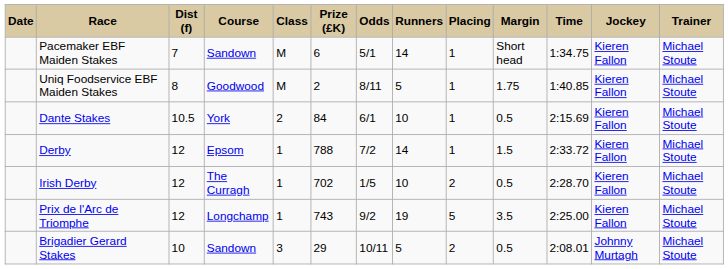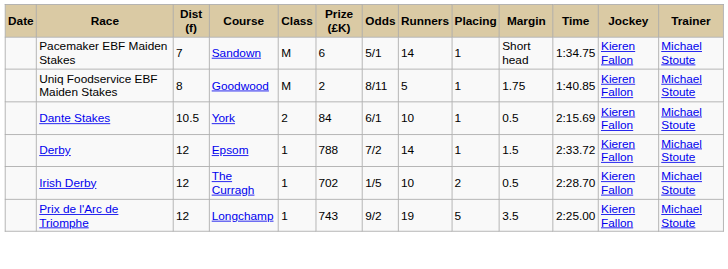 <table class = "wikitable sortable" | border="1" cellpadding="1" style="text-align:centre; margin-left:1em; float:centre; border-collapse: collapse; font-size:88%">
 <tr style="background:#dacaa4; text-align:center;">
 <th style="background-color:#dacaa4;">Date</th>
 <th style="background-color:#dacaa4;">Race</th>
 <th style="background-color:#dacaa4;">Dist (f)</th>
 <th style="background-color:#dacaa4;">Course</th>
 <th style="background-color:#dacaa4;">Class</th>
 <th style="background-color:#dacaa4;">Prize (£K)</th>
 <th style="background-color:#dacaa4;">Odds</th>
 <th style="background-color:#dacaa4;">Runners</th>
 <th style="background-color:#dacaa4;">Placing</th>
 <th style="background-color:#dacaa4;">Margin</th>
 <th style="background-color:#dacaa4;">Time</th>
 <th style="background-color:#dacaa4;">Jockey</th>
 <th style="background-color:#dacaa4;">Trainer</th>
 </tr>
 <tr>
 <td></td>
 <td>Pacemaker EBF Maiden Stakes</td>
 <td>7</td>
 <td><a href='#'>Sandown</a></td>
 <td>M</td>
 <td>6</td>
 <td>5/1</td>
 <td>14</td>
 <td>1</td>
 <td>Short head</td>
 <td>1:34.75</td>
 <td><a href='#'>Kieren Fallon</a></td>
 <td><a href='#'>Michael Stoute</a></td>
 </tr>
 <tr>
 <td></td>
 <td>Uniq Foodservice EBF Maiden Stakes</td>
 <td>8</td>
 <td><a href='#'>Goodwood</a></td>
 <td>M</td>
 <td>2</td>
 <td>8/11</td>
 <td>5</td>
 <td>1</td>
 <td>1.75</td>
 <td>1:40.85</td>
 <td><a href='#'>Kieren Fallon</a></td>
 <td><a href='#'>Michael Stoute</a></td>
 </tr>
 <tr>
 <td></td>
 <td><a href='#'>Dante Stakes</a></td>
 <td>10.5</td>
 <td><a href='#'>York</a></td>
 <td>2</td>
 <td>84</td>
 <td>6/1</td>
 <td>10</td>
 <td>1</td>
 <td>0.5</td>
 <td>2:15.69</td>
 <td><a href='#'>Kieren Fallon</a></td>
 <td><a href='#'>Michael Stoute</a></td>
 </tr>
 <tr>
 <td></td>
 <td><a href='#'>Derby</a></td>
 <td>12</td>
 <td><a href='#'>Epsom</a></td>
 <td>1</td>
 <td>788</td>
 <td>7/2</td>
 <td>14</td>
 <td>1</td>
 <td>1.5</td>
 <td>2:33.72</td>
 <td><a href='#'>Kieren Fallon</a></td>
 <td><a href='#'>Michael Stoute</a></td>
 </tr>
 <tr>
 <td></td>
 <td><a href='#'>Irish Derby</a></td>
 <td>12</td>
 <td><a href='#'>The Curragh</a></td>
 <td>1</td>
 <td>702</td>
 <td>1/5</td>
 <td>10</td>
 <td>2</td>
 <td>0.5</td>
 <td>2:28.70</td>
 <td><a href='#'>Kieren Fallon</a></td>
 <td><a href='#'>Michael Stoute</a></td>
 </tr>
 <tr>
 <td></td>
 <td><a href='#'>Prix de l'Arc de Triomphe</a></td>
 <td>12</td>
 <td><a href='#'>Longchamp</a></td>
 <td>1</td>
 <td>743</td>
 <td>9/2</td>
 <td>19</td>
 <td>5</td>
 <td>3.5</td>
 <td>2:25.00</td>
 <td><a href='#'>Kieren Fallon</a></td>
 <td><a href='#'>Michael Stoute</a></td>
 </tr>
-<tr>
-<td></td>
-<td><a href='#'>Brigadier Gerard Stakes</a></td>
-<td>10</td>
-<td><a href='#'>Sandown</a></td>
-<td>3</td>
-<td>29</td>
-<td>10/11</td>
-<td>5</td>
-<td>2</td>
-<td>0.5</td>
-<td>2:08.01</td>
-<td><a href='#'>Johnny Murtagh</a></td>
-<td><a href='#'>Michael Stoute</a></td>
-</tr>
 </table>
